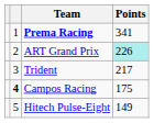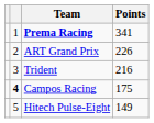 <table class="wikitable" style="font-size: 85%;">
 <tr>
 <th></th>
 <th></th>
 <th>Team</th>
 <th>Points</th>
 </tr>
 <tr>
 <td align="left"></td>
 <td align="center">1</td>
 <td> <strong><a href='#'>Prema Racing</a></strong></td>
 <td>341</td>
 </tr>
 <tr>
 <td align="left"></td>
 <td align="center">2</td>
 <td> <a href='#'>ART Grand Prix</a></td>
-<td style="background: paleturquoise;">226</td>
+<td>226</td>
 </tr>
 <tr>
 <td align="left"></td>
 <td align="center">3</td>
 <td> <a href='#'>Trident</a></td>
-<td>217</td>
+<td>216</td>
 </tr>
 <tr>
 <td align="left"></td>
 <td align="center"><strong>4</strong></td>
 <td> <a href='#'>Campos Racing</a></td>
 <td>175</td>
 </tr>
 <tr>
 <td align="left"></td>
 <td align="center">5</td>
 <td> <a href='#'>Hitech Pulse-Eight</a></td>
 <td>149</td>
 </tr>
 </table>
